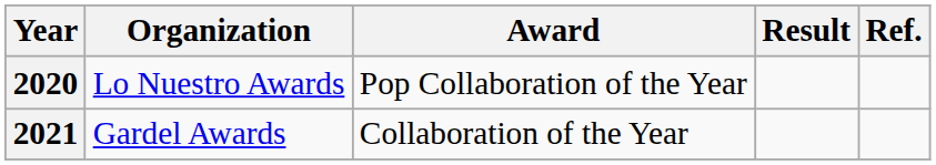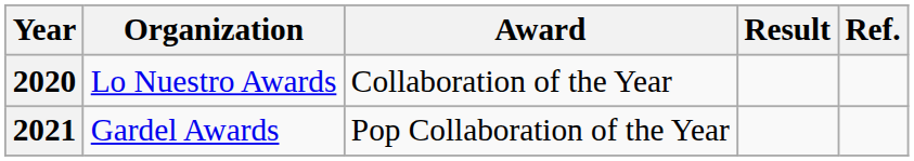 <table class="wikitable plainrowheaders">
 <tr>
 <th>Year</th>
 <th>Organization</th>
 <th>Award</th>
 <th>Result</th>
 <th>Ref.</th>
 </tr>
 <tr>
 <th scope="row">2020</th>
 <td><a href='#'>Lo Nuestro Awards</a></td>
-<td>Pop Collaboration of the Year</td>
+<td>Collaboration of the Year</td>
 <td></td>
 <td></td>
 </tr>
 <tr>
 <th scope="row">2021</th>
 <td><a href='#'>Gardel Awards</a></td>
-<td>Collaboration of the Year</td>
+<td>Pop Collaboration of the Year</td>
 <td></td>
 <td align=center></td>
 </tr>
 </table>
